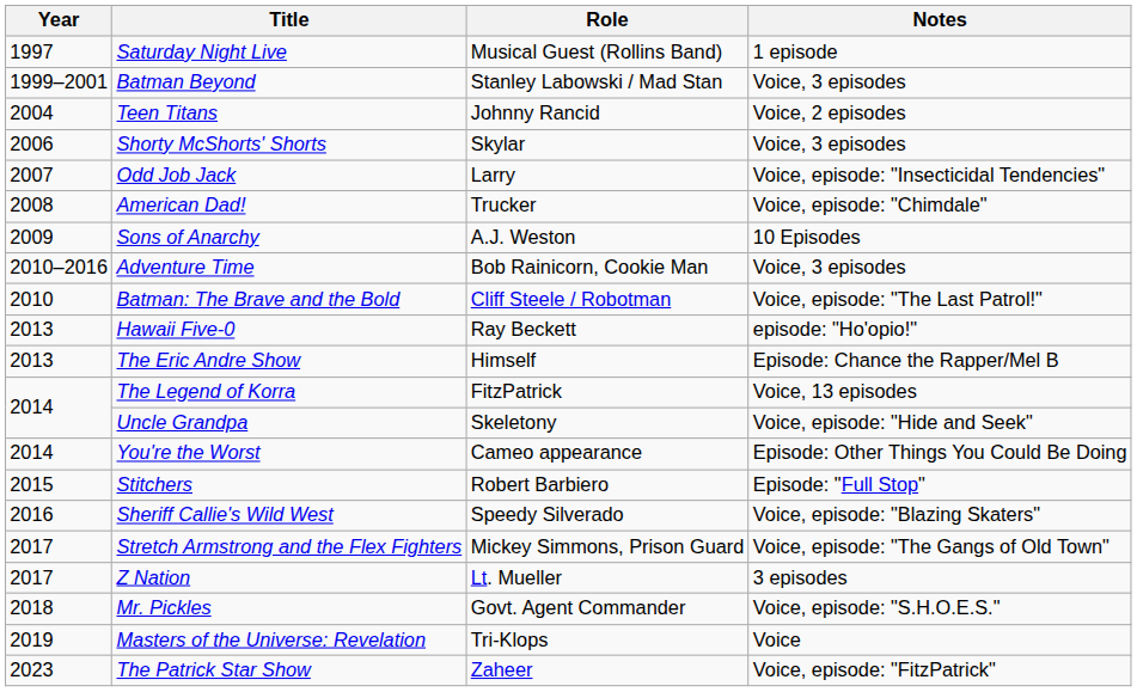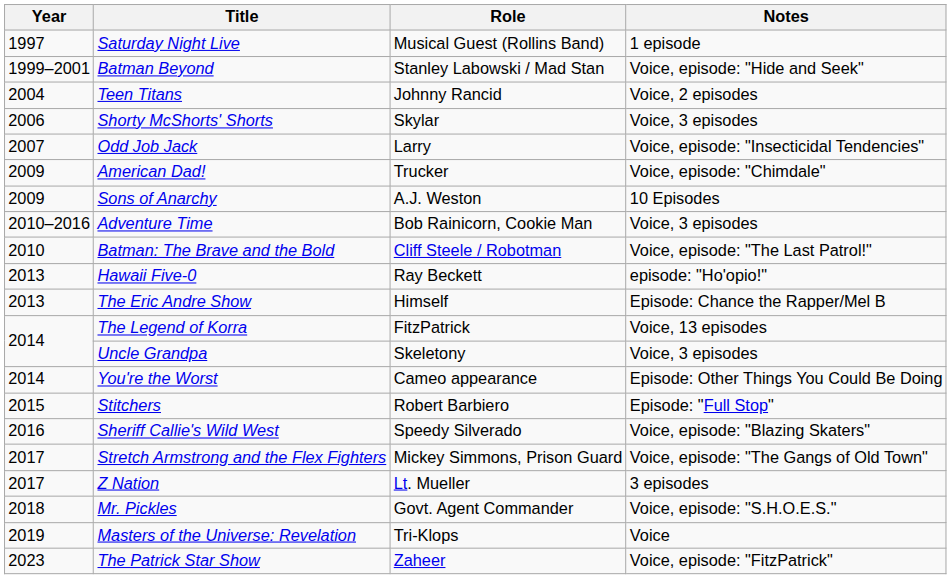 <table class="wikitable sortable">
 <tr>
 <th>Year</th>
 <th>Title</th>
 <th>Role</th>
 <th class="unsortable">Notes</th>
 </tr>
 <tr>
 <td>1997</td>
 <td><em><a href='#'>Saturday Night Live</a></em></td>
 <td>Musical Guest (Rollins Band)</td>
 <td>1 episode</td>
 </tr>
 <tr>
 <td>1999–2001</td>
 <td><em><a href='#'>Batman Beyond</a></em></td>
 <td>Stanley Labowski / Mad Stan</td>
-<td>Voice, 3 episodes</td>
+<td>Voice, episode: "Hide and Seek"</td>
 </tr>
 <tr>
 <td>2004</td>
 <td><em><a href='#'>Teen Titans</a></em></td>
 <td>Johnny Rancid</td>
 <td>Voice, 2 episodes</td>
 </tr>
 <tr>
 <td>2006</td>
 <td><em><a href='#'>Shorty McShorts' Shorts</a></em></td>
 <td>Skylar</td>
 <td>Voice, 3 episodes</td>
 </tr>
 <tr>
 <td>2007</td>
 <td><em><a href='#'>Odd Job Jack</a></em></td>
 <td>Larry</td>
 <td>Voice, episode: "Insecticidal Tendencies"</td>
 </tr>
 <tr>
-<td>2008</td>
+<td>2009</td>
 <td><em><a href='#'>American Dad!</a></em></td>
 <td>Trucker</td>
 <td>Voice, episode: "Chimdale"</td>
 </tr>
 <tr>
 <td>2009</td>
 <td><em><a href='#'>Sons of Anarchy</a></em></td>
 <td>A.J. Weston</td>
 <td>10 Episodes</td>
 </tr>
 <tr>
 <td>2010–2016</td>
 <td><em><a href='#'>Adventure Time</a></em></td>
 <td>Bob Rainicorn, Cookie Man</td>
 <td>Voice, 3 episodes</td>
 </tr>
 <tr>
 <td>2010</td>
 <td><em><a href='#'>Batman: The Brave and the Bold</a></em></td>
 <td><a href='#'>Cliff Steele / Robotman</a></td>
 <td>Voice, episode: "The Last Patrol!"</td>
 </tr>
 <tr>
 <td>2013</td>
 <td><em><a href='#'>Hawaii Five-0</a></em></td>
 <td>Ray Beckett</td>
 <td>episode: "Ho'opio!"</td>
 </tr>
 <tr>
 <td>2013</td>
 <td><em><a href='#'>The Eric Andre Show</a></em></td>
 <td>Himself</td>
 <td>Episode: Chance the Rapper/Mel B</td>
 </tr>
 <tr>
 <td rowspan=2>2014</td>
 <td><em><a href='#'>The Legend of Korra</a></em></td>
 <td>FitzPatrick</td>
 <td>Voice, 13 episodes</td>
 </tr>
 <tr>
 <td><em><a href='#'>Uncle Grandpa</a></em></td>
 <td>Skeletony</td>
-<td>Voice, episode: "Hide and Seek"</td>
+<td>Voice, 3 episodes</td>
 </tr>
 <tr>
 <td>2014</td>
 <td><em><a href='#'>You're the Worst</a></em></td>
 <td>Cameo appearance</td>
 <td>Episode: Other Things You Could Be Doing</td>
 </tr>
 <tr>
 <td>2015</td>
 <td><em><a href='#'>Stitchers</a></em></td>
 <td>Robert Barbiero</td>
 <td>Episode: "<a href='#'>Full Stop</a>"</td>
 </tr>
 <tr>
 <td>2016</td>
 <td><em><a href='#'>Sheriff Callie's Wild West</a></em></td>
 <td>Speedy Silverado</td>
 <td>Voice, episode: "Blazing Skaters"</td>
 </tr>
 <tr>
 <td>2017</td>
 <td><em><a href='#'>Stretch Armstrong and the Flex Fighters</a></em></td>
 <td>Mickey Simmons, Prison Guard</td>
 <td>Voice, episode: "The Gangs of Old Town"</td>
 </tr>
 <tr>
 <td>2017</td>
 <td><em><a href='#'>Z Nation</a></em></td>
 <td><a href='#'>Lt</a>. Mueller</td>
 <td>3 episodes</td>
 </tr>
 <tr>
 <td>2018</td>
 <td><em><a href='#'>Mr. Pickles</a></em></td>
 <td>Govt. Agent Commander</td>
 <td>Voice, episode: "S.H.O.E.S."</td>
 </tr>
 <tr>
 <td>2019</td>
 <td><em><a href='#'>Masters of the Universe: Revelation</a></em></td>
 <td>Tri-Klops</td>
 <td>Voice</td>
 </tr>
 <tr>
 <td>2023</td>
 <td><em><a href='#'>The Patrick Star Show</a></em></td>
 <td><a href='#'>Zaheer</a></td>
 <td>Voice, episode: "FitzPatrick"</td>
 </tr>
 </table>
